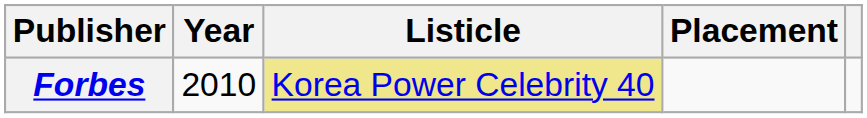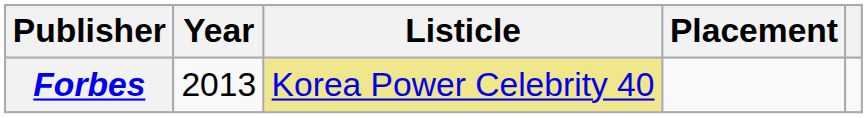 <table class="wikitable plainrowheaders sortable" style="margin-right: 0;">
 <tr>
 <th scope="col">Publisher</th>
 <th scope="col">Year</th>
 <th scope="col">Listicle</th>
 <th scope="col">Placement</th>
 <th scope="col" class="unsortable"></th>
 </tr>
 <tr>
 <th scope="row"><em><a href='#'>Forbes</a></em></th>
-<td>2010</td>
+<td>2013</td>
 <td style="background: khaki;"><a href='#'>Korea Power Celebrity 40</a></td>
 <td></td>
 <td style="text-align:center;"></td>
 </tr>
 </table>
